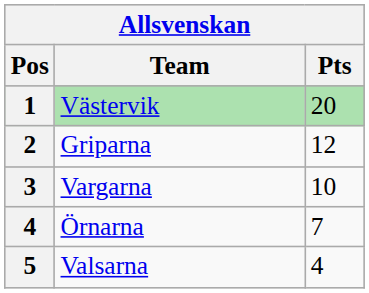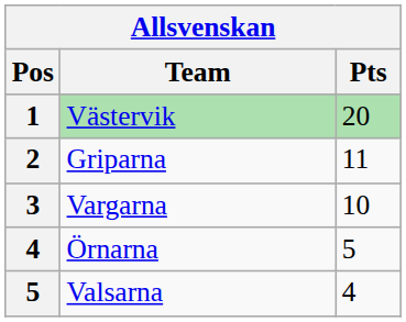 <table class="wikitable">
 <tr>
 <th colspan="3"><a href='#'>Allsvenskan</a></th>
 </tr>
 <tr>
 <th width=20>Pos</th>
 <th width=150>Team</th>
 <th width=30>Pts</th>
 </tr>
 <tr style="background:#ACE1AF;">
 <th>1</th>
 <td><a href='#'>Västervik</a></td>
 <td>20</td>
 </tr>
 <tr>
 <th>2</th>
 <td><a href='#'>Griparna</a></td>
-<td>12</td>
+<td>11</td>
 </tr>
 <tr>
 <th>3</th>
 <td><a href='#'>Vargarna</a></td>
 <td>10</td>
 </tr>
 <tr>
 <th>4</th>
 <td><a href='#'>Örnarna</a></td>
-<td>7</td>
+<td>5</td>
 </tr>
 <tr>
 <th>5</th>
 <td><a href='#'>Valsarna</a></td>
 <td>4</td>
 </tr>
 </table>
